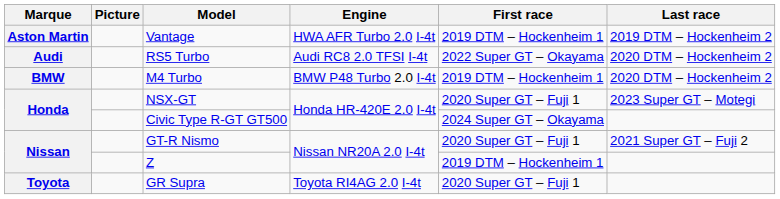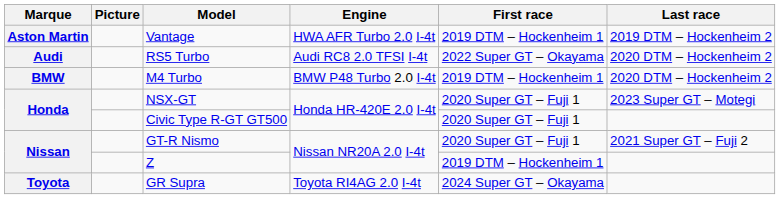 <table class="wikitable">
 <tr>
 <th>Marque</th>
 <th>Picture</th>
 <th>Model</th>
 <th>Engine</th>
 <th>First race</th>
 <th>Last race</th>
 </tr>
 <tr>
 <th><a href='#'>Aston Martin</a></th>
 <td align=center></td>
 <td><a href='#'>Vantage</a></td>
 <td><a href='#'>HWA AFR Turbo 2.0</a> <a href='#'>I-4</a><a href='#'>t</a></td>
 <td><a href='#'>2019 DTM</a> – <a href='#'>Hockenheim 1</a></td>
 <td><a href='#'>2019 DTM</a> – <a href='#'>Hockenheim 2</a></td>
 </tr>
 <tr>
 <th><a href='#'>Audi</a></th>
 <td align=center></td>
 <td><a href='#'>RS5 Turbo</a></td>
 <td><a href='#'>Audi RC8 2.0 TFSI</a> <a href='#'>I-4</a><a href='#'>t</a></td>
 <td><a href='#'>2022 Super GT</a> – <a href='#'>Okayama</a></td>
 <td><a href='#'>2020 DTM</a> – <a href='#'>Hockenheim 2</a></td>
 </tr>
 <tr>
 <th><a href='#'>BMW</a></th>
 <td align=center></td>
 <td><a href='#'>M4 Turbo</a></td>
 <td><a href='#'>BMW P48 Turbo</a> 2.0 <a href='#'>I-4</a><a href='#'>t</a></td>
 <td><a href='#'>2019 DTM</a> – <a href='#'>Hockenheim 1</a></td>
 <td><a href='#'>2020 DTM</a> – <a href='#'>Hockenheim 2</a></td>
 </tr>
 <tr>
 <th rowspan=2><a href='#'>Honda</a></th>
 <td align=center></td>
 <td><a href='#'>NSX-GT</a></td>
 <td rowspan=2><a href='#'>Honda HR-420E 2.0</a> <a href='#'>I-4</a><a href='#'>t</a></td>
 <td><a href='#'>2020 Super GT</a> – <a href='#'>Fuji</a> 1</td>
 <td><a href='#'>2023 Super GT</a> – <a href='#'>Motegi</a></td>
 </tr>
 <tr>
 <td align=center></td>
 <td><a href='#'>Civic Type R-GT GT500</a></td>
-<td><a href='#'>2024 Super GT</a> – <a href='#'>Okayama</a></td>
+<td><a href='#'>2020 Super GT</a> – <a href='#'>Fuji</a> 1</td>
 <td></td>
 </tr>
 <tr>
 <th rowspan=2><a href='#'>Nissan</a></th>
 <td align=center></td>
 <td><a href='#'>GT-R Nismo</a></td>
 <td rowspan=2><a href='#'>Nissan NR20A 2.0</a> <a href='#'>I-4</a><a href='#'>t</a></td>
 <td><a href='#'>2020 Super GT</a> – <a href='#'>Fuji</a> 1</td>
 <td><a href='#'>2021 Super GT</a> – <a href='#'>Fuji</a> 2</td>
 </tr>
 <tr>
 <td align=center></td>
 <td><a href='#'>Z</a></td>
 <td><a href='#'>2019 DTM</a> – <a href='#'>Hockenheim 1</a></td>
 <td></td>
 </tr>
 <tr>
 <th><a href='#'>Toyota</a></th>
 <td align=center></td>
 <td><a href='#'>GR Supra</a></td>
 <td><a href='#'>Toyota RI4AG 2.0</a> <a href='#'>I-4</a><a href='#'>t</a></td>
-<td><a href='#'>2020 Super GT</a> – <a href='#'>Fuji</a> 1</td>
+<td><a href='#'>2024 Super GT</a> – <a href='#'>Okayama</a></td>
 <td></td>
 </tr>
 </table>
